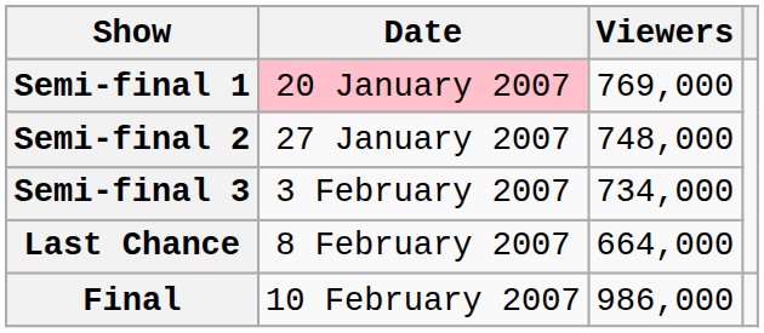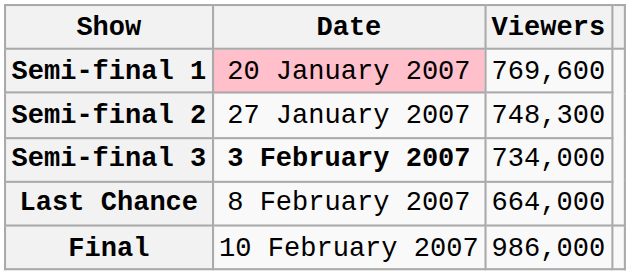 <table class="wikitable plainrowheaders sortable" style="text-align:center">
 <tr>
 <th>Show</th>
 <th>Date</th>
 <th>Viewers</th>
 <th></th>
 </tr>
 <tr>
 <th scope="row">Semi-final 1</th>
 <td style="background: pink;">20 January 2007</td>
-<td>769,000</td>
+<td>769,600</td>
 <td rowspan="4"></td>
 </tr>
 <tr>
 <th scope="row">Semi-final 2</th>
 <td>27 January 2007</td>
-<td>748,000</td>
+<td>748,300</td>
 </tr>
 <tr>
 <th scope="row">Semi-final 3</th>
-<td>3 February 2007</td>
+<td><strong>3 February 2007</strong></td>
 <td>734,000</td>
 </tr>
 <tr>
 <th scope="row">Last Chance</th>
 <td>8 February 2007</td>
 <td>664,000</td>
 </tr>
 <tr>
 <th scope="row">Final</th>
 <td>10 February 2007</td>
 <td>986,000</td>
 <td></td>
 </tr>
 </table>
